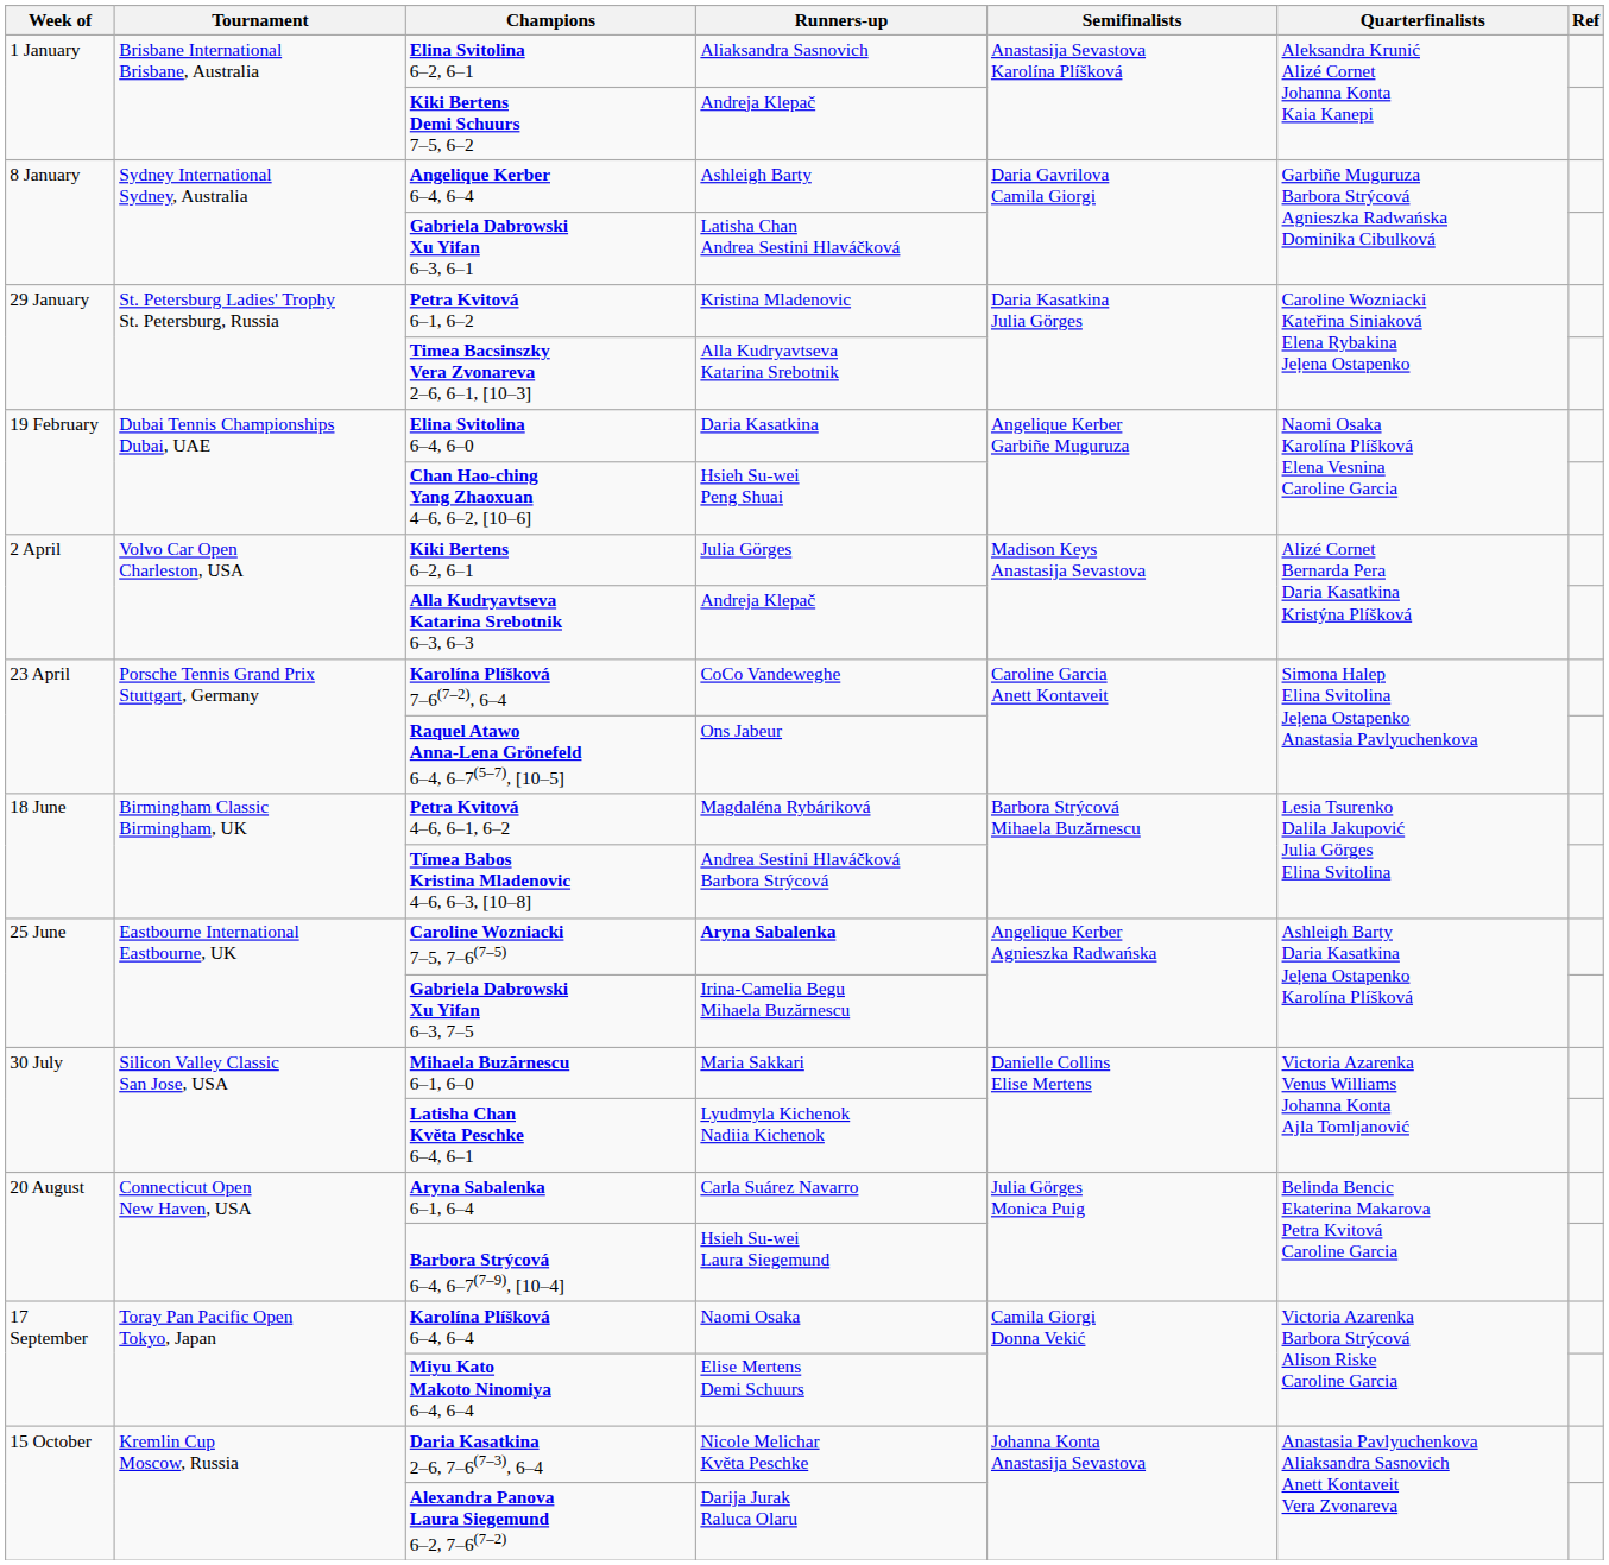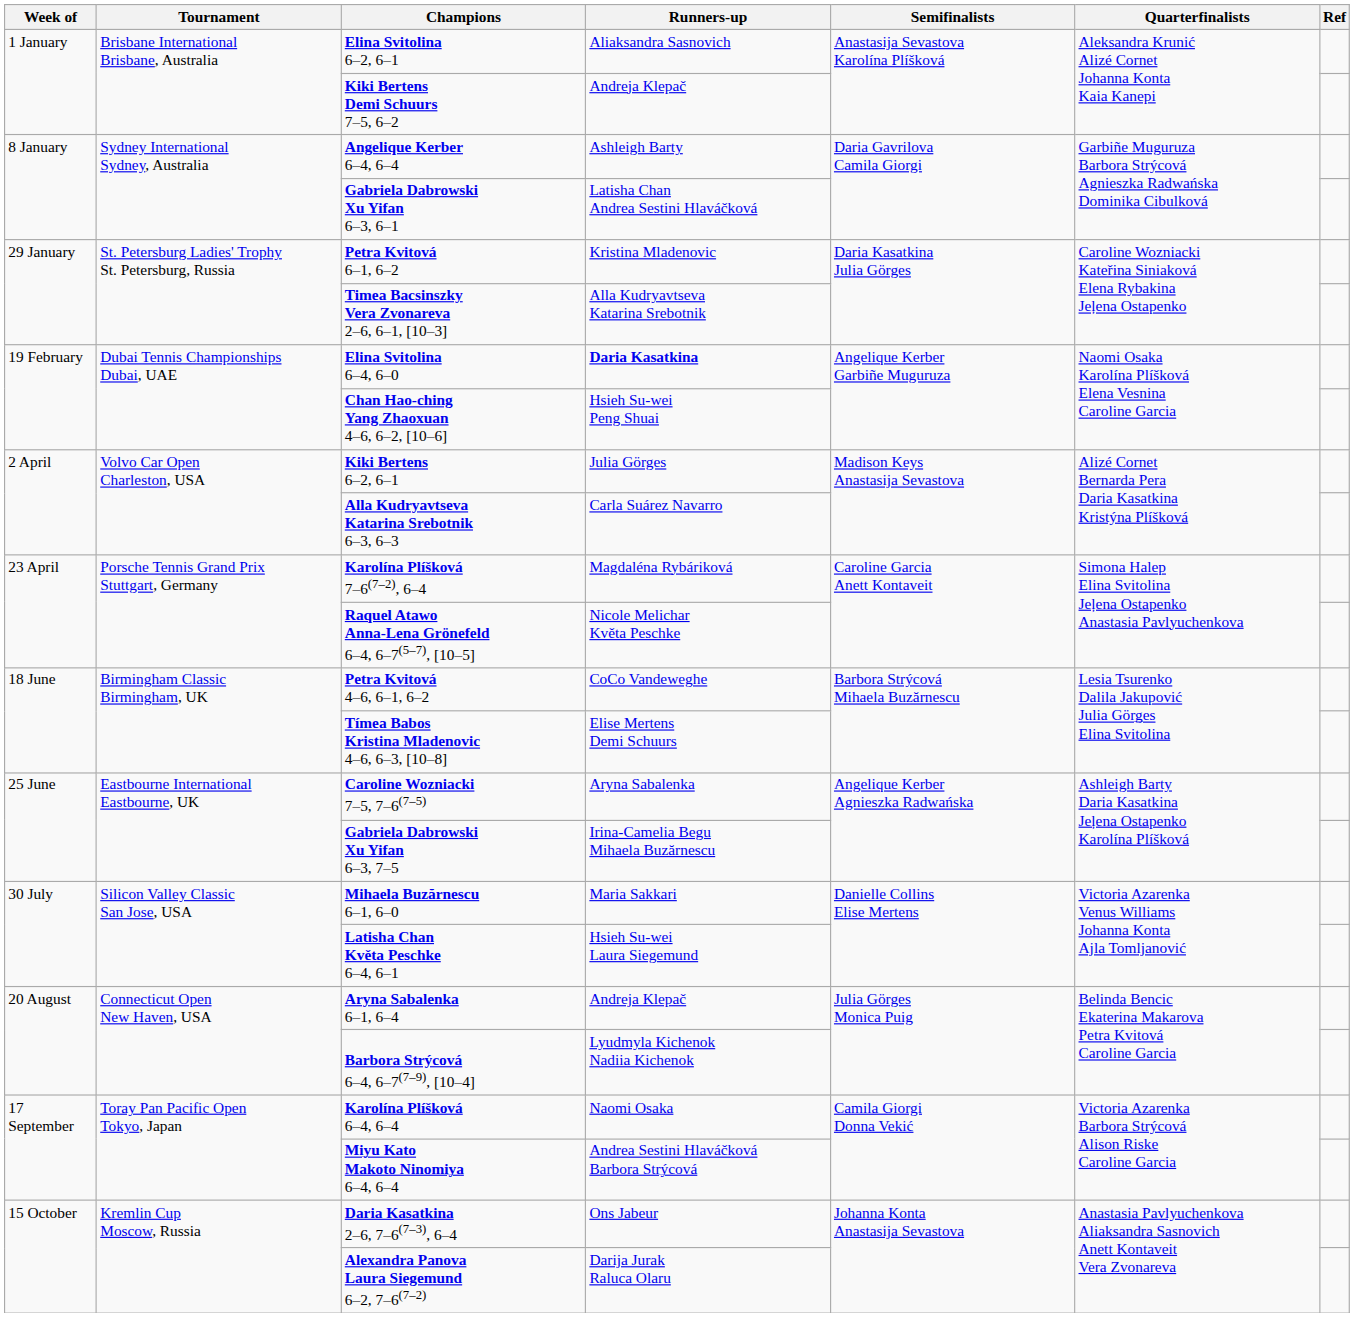 <table class="wikitable" style="font-size:85%;">
 <tr>
 <th width="75">Week of</th>
 <th width="210">Tournament</th>
 <th width="210">Champions</th>
 <th width="210">Runners-up</th>
 <th width="210">Semifinalists</th>
 <th width="210">Quarterfinalists</th>
 <th>Ref</th>
 </tr>
 <tr valign=top>
 <td rowspan=2>1 January</td>
 <td rowspan=2><a href='#'>Brisbane International</a><br> <a href='#'>Brisbane</a>, Australia</td>
 <td> <strong><a href='#'>Elina Svitolina</a></strong> <br> 6–2, 6–1</td>
 <td> <a href='#'>Aliaksandra Sasnovich</a></td>
 <td rowspan=2> <a href='#'>Anastasija Sevastova</a><br> <a href='#'>Karolína Plíšková</a></td>
 <td rowspan=2> <a href='#'>Aleksandra Krunić</a><br> <a href='#'>Alizé Cornet</a><br> <a href='#'>Johanna Konta</a><br> <a href='#'>Kaia Kanepi</a></td>
 <td></td>
 </tr>
 <tr valign=top>
 <td> <strong><a href='#'>Kiki Bertens</a></strong> <br>  <strong><a href='#'>Demi Schuurs</a></strong> <br> 7–5, 6–2</td>
 <td> <a href='#'>Andreja Klepač</a> <br> </td>
 <td></td>
 </tr>
 <tr valign=top>
 <td rowspan=2>8 January</td>
 <td rowspan=2><a href='#'>Sydney International</a><br> <a href='#'>Sydney</a>, Australia</td>
 <td> <strong><a href='#'>Angelique Kerber</a></strong> <br> 6–4, 6–4</td>
 <td> <a href='#'>Ashleigh Barty</a></td>
 <td rowspan=2> <a href='#'>Daria Gavrilova</a><br> <a href='#'>Camila Giorgi</a></td>
 <td rowspan=2> <a href='#'>Garbiñe Muguruza</a><br> <a href='#'>Barbora Strýcová</a><br> <a href='#'>Agnieszka Radwańska</a><br> <a href='#'>Dominika Cibulková</a></td>
 <td></td>
 </tr>
 <tr valign=top>
 <td> <strong><a href='#'>Gabriela Dabrowski</a></strong> <br>  <strong><a href='#'>Xu Yifan</a></strong> <br> 6–3, 6–1</td>
 <td> <a href='#'>Latisha Chan</a> <br>  <a href='#'>Andrea Sestini Hlaváčková</a></td>
 <td></td>
 </tr>
 <tr valign=top>
 <td rowspan=2>29 January</td>
 <td rowspan=2><a href='#'>St. Petersburg Ladies' Trophy</a><br> St. Petersburg, Russia</td>
 <td> <strong><a href='#'>Petra Kvitová</a></strong> <br> 6–1, 6–2</td>
 <td> <a href='#'>Kristina Mladenovic</a></td>
 <td rowspan=2> <a href='#'>Daria Kasatkina</a><br> <a href='#'>Julia Görges</a></td>
 <td rowspan=2> <a href='#'>Caroline Wozniacki</a><br> <a href='#'>Kateřina Siniaková</a><br> <a href='#'>Elena Rybakina</a><br> <a href='#'>Jeļena Ostapenko</a></td>
 <td></td>
 </tr>
 <tr valign=top>
 <td> <strong><a href='#'>Timea Bacsinszky</a></strong> <br>  <strong><a href='#'>Vera Zvonareva</a></strong> <br> 2–6, 6–1, [10–3]</td>
 <td> <a href='#'>Alla Kudryavtseva</a> <br>  <a href='#'>Katarina Srebotnik</a></td>
 <td></td>
 </tr>
 <tr valign=top>
 <td rowspan=2>19 February</td>
 <td rowspan=2><a href='#'>Dubai Tennis Championships</a><br> <a href='#'>Dubai</a>, UAE</td>
 <td> <strong><a href='#'>Elina Svitolina</a></strong><br>6–4, 6–0</td>
-<td> <a href='#'>Daria Kasatkina</a></td>
+<td><strong> <a href='#'>Daria Kasatkina</a></strong></td>
 <td rowspan=2> <a href='#'>Angelique Kerber</a><br> <a href='#'>Garbiñe Muguruza</a></td>
 <td rowspan=2> <a href='#'>Naomi Osaka</a><br> <a href='#'>Karolína Plíšková</a><br> <a href='#'>Elena Vesnina</a><br> <a href='#'>Caroline Garcia</a></td>
 <td></td>
 </tr>
 <tr valign=top>
 <td> <strong><a href='#'>Chan Hao-ching</a></strong><br> <strong><a href='#'>Yang Zhaoxuan</a></strong> <br> 4–6, 6–2, [10–6]</td>
 <td> <a href='#'>Hsieh Su-wei</a><br> <a href='#'>Peng Shuai</a></td>
 <td></td>
 </tr>
 <tr valign=top>
 <td rowspan=2>2 April</td>
 <td rowspan=2><a href='#'>Volvo Car Open</a><br> <a href='#'>Charleston</a>, USA</td>
 <td> <strong><a href='#'>Kiki Bertens</a></strong> <br> 6–2, 6–1</td>
 <td> <a href='#'>Julia Görges</a></td>
 <td rowspan=2> <a href='#'>Madison Keys</a><br> <a href='#'>Anastasija Sevastova</a></td>
 <td rowspan=2> <a href='#'>Alizé Cornet</a><br> <a href='#'>Bernarda Pera</a><br> <a href='#'>Daria Kasatkina</a><br> <a href='#'>Kristýna Plíšková</a></td>
 <td></td>
 </tr>
 <tr valign=top>
 <td> <strong><a href='#'>Alla Kudryavtseva</a></strong> <br>  <strong><a href='#'>Katarina Srebotnik</a></strong> <br> 6–3, 6–3</td>
-<td> <a href='#'>Andreja Klepač</a> <br> </td>
+<td> <a href='#'>Carla Suárez Navarro</a></td>
 <td></td>
 </tr>
 <tr valign=top>
 <td rowspan=2>23 April</td>
 <td rowspan=2><a href='#'>Porsche Tennis Grand Prix</a><br> <a href='#'>Stuttgart</a>, Germany</td>
 <td> <strong><a href='#'>Karolína Plíšková</a></strong> <br> 7–6<sup>(7–2)</sup>, 6–4</td>
-<td> <a href='#'>CoCo Vandeweghe</a></td>
+<td> <a href='#'>Magdaléna Rybáriková</a></td>
 <td rowspan=2> <a href='#'>Caroline Garcia</a><br> <a href='#'>Anett Kontaveit</a></td>
 <td rowspan=2> <a href='#'>Simona Halep</a><br> <a href='#'>Elina Svitolina</a><br> <a href='#'>Jeļena Ostapenko</a><br> <a href='#'>Anastasia Pavlyuchenkova</a></td>
 <td></td>
 </tr>
 <tr valign=top>
 <td> <strong><a href='#'>Raquel Atawo</a></strong> <br>  <strong><a href='#'>Anna-Lena Grönefeld</a></strong> <br> 6–4, 6–7<sup>(5–7)</sup>, [10–5]</td>
-<td> <a href='#'>Ons Jabeur</a></td>
+<td> <a href='#'>Nicole Melichar</a> <br>  <a href='#'>Květa Peschke</a></td>
 <td></td>
 </tr>
 <tr valign=top>
 <td rowspan=2>18 June</td>
 <td rowspan=2><a href='#'>Birmingham Classic</a><br><a href='#'>Birmingham</a>, UK</td>
 <td> <strong><a href='#'>Petra Kvitová</a></strong> <br> 4–6, 6–1, 6–2</td>
-<td> <a href='#'>Magdaléna Rybáriková</a></td>
+<td> <a href='#'>CoCo Vandeweghe</a></td>
 <td rowspan=2> <a href='#'>Barbora Strýcová</a><br> <a href='#'>Mihaela Buzărnescu</a></td>
 <td rowspan=2> <a href='#'>Lesia Tsurenko</a><br> <a href='#'>Dalila Jakupović</a><br> <a href='#'>Julia Görges</a><br> <a href='#'>Elina Svitolina</a></td>
 <td></td>
 </tr>
 <tr valign=top>
 <td> <strong><a href='#'>Tímea Babos</a></strong> <br>  <strong><a href='#'>Kristina Mladenovic</a></strong> <br> 4–6, 6–3, [10–8]</td>
-<td> <a href='#'>Andrea Sestini Hlaváčková</a> <br>  <a href='#'>Barbora Strýcová</a></td>
+<td> <a href='#'>Elise Mertens</a> <br>  <a href='#'>Demi Schuurs</a></td>
 <td></td>
 </tr>
 <tr valign=top>
 <td rowspan=2>25 June</td>
 <td rowspan=2><a href='#'>Eastbourne International</a><br> <a href='#'>Eastbourne</a>, UK</td>
 <td> <strong><a href='#'>Caroline Wozniacki</a></strong> <br> 7–5, 7–6<sup>(7–5)</sup></td>
-<td><strong> <a href='#'>Aryna Sabalenka</a></strong></td>
+<td> <a href='#'>Aryna Sabalenka</a></td>
 <td rowspan=2> <a href='#'>Angelique Kerber</a> <br>  <a href='#'>Agnieszka Radwańska</a></td>
 <td rowspan=2> <a href='#'>Ashleigh Barty</a><br>  <a href='#'>Daria Kasatkina</a><br> <a href='#'>Jeļena Ostapenko</a><br> <a href='#'>Karolína Plíšková</a></td>
 <td></td>
 </tr>
 <tr valign=top>
 <td> <strong><a href='#'>Gabriela Dabrowski</a></strong> <br>  <strong><a href='#'>Xu Yifan</a></strong> <br>  6–3, 7–5</td>
 <td> <a href='#'>Irina-Camelia Begu</a> <br>  <a href='#'>Mihaela Buzărnescu</a></td>
 <td></td>
 </tr>
 <tr valign=top>
 <td rowspan=2>30 July</td>
 <td rowspan=2><a href='#'>Silicon Valley Classic</a><br> <a href='#'>San Jose</a>, USA</td>
 <td> <strong><a href='#'>Mihaela Buzărnescu</a></strong> <br> 6–1, 6–0</td>
 <td> <a href='#'>Maria Sakkari</a></td>
 <td rowspan=2> <a href='#'>Danielle Collins</a><br> <a href='#'>Elise Mertens</a></td>
 <td rowspan=2> <a href='#'>Victoria Azarenka</a><br> <a href='#'>Venus Williams</a><br> <a href='#'>Johanna Konta</a><br> <a href='#'>Ajla Tomljanović</a></td>
 <td></td>
 </tr>
 <tr valign=top>
 <td> <strong><a href='#'>Latisha Chan</a></strong> <br>  <strong><a href='#'>Květa Peschke</a></strong> <br> 6–4, 6–1</td>
-<td> <a href='#'>Lyudmyla Kichenok</a> <br>  <a href='#'>Nadiia Kichenok</a></td>
+<td> <a href='#'>Hsieh Su-wei</a><br> <a href='#'>Laura Siegemund</a></td>
 <td></td>
 </tr>
 <tr valign=top>
 <td rowspan=2>20 August</td>
 <td rowspan=2><a href='#'>Connecticut Open</a><br> <a href='#'>New Haven</a>, USA</td>
 <td> <strong><a href='#'>Aryna Sabalenka</a></strong> <br> 6–1, 6–4</td>
-<td> <a href='#'>Carla Suárez Navarro</a></td>
+<td> <a href='#'>Andreja Klepač</a> <br> </td>
 <td rowspan=2> <a href='#'>Julia Görges</a><br> <a href='#'>Monica Puig</a></td>
 <td rowspan=2> <a href='#'>Belinda Bencic</a><br> <a href='#'>Ekaterina Makarova</a><br> <a href='#'>Petra Kvitová</a><br> <a href='#'>Caroline Garcia</a></td>
 <td></td>
 </tr>
 <tr valign=top>
 <td> <strong></strong> <br>  <strong><a href='#'>Barbora Strýcová</a></strong> <br> 6–4, 6–7<sup>(7–9)</sup>, [10–4]</td>
-<td> <a href='#'>Hsieh Su-wei</a><br> <a href='#'>Laura Siegemund</a></td>
+<td> <a href='#'>Lyudmyla Kichenok</a> <br>  <a href='#'>Nadiia Kichenok</a></td>
 <td></td>
 </tr>
 <tr valign=top>
 <td rowspan=2>17 September</td>
 <td rowspan=2><a href='#'>Toray Pan Pacific Open</a><br> <a href='#'>Tokyo</a>, Japan</td>
 <td> <strong><a href='#'>Karolína Plíšková</a></strong> <br> 6–4, 6–4</td>
 <td> <a href='#'>Naomi Osaka</a></td>
 <td rowspan=2> <a href='#'>Camila Giorgi</a><br> <a href='#'>Donna Vekić</a></td>
 <td rowspan=2> <a href='#'>Victoria Azarenka</a><br> <a href='#'>Barbora Strýcová</a><br> <a href='#'>Alison Riske</a><br> <a href='#'>Caroline Garcia</a></td>
 <td></td>
 </tr>
 <tr valign=top>
 <td> <strong><a href='#'>Miyu Kato</a></strong> <br>  <strong><a href='#'>Makoto Ninomiya</a></strong> <br> 6–4, 6–4</td>
-<td> <a href='#'>Elise Mertens</a> <br>  <a href='#'>Demi Schuurs</a></td>
+<td> <a href='#'>Andrea Sestini Hlaváčková</a> <br>  <a href='#'>Barbora Strýcová</a></td>
 <td></td>
 </tr>
 <tr valign=top>
 <td rowspan=2>15 October</td>
 <td rowspan=2><a href='#'>Kremlin Cup</a><br><a href='#'>Moscow</a>, Russia</td>
 <td> <strong><a href='#'>Daria Kasatkina</a></strong> <br> 2–6, 7–6<sup>(7–3)</sup>, 6–4</td>
-<td> <a href='#'>Nicole Melichar</a> <br>  <a href='#'>Květa Peschke</a></td>
+<td> <a href='#'>Ons Jabeur</a></td>
 <td rowspan=2> <a href='#'>Johanna Konta</a><br> <a href='#'>Anastasija Sevastova</a></td>
 <td rowspan=2> <a href='#'>Anastasia Pavlyuchenkova</a><br> <a href='#'>Aliaksandra Sasnovich</a><br> <a href='#'>Anett Kontaveit</a><br> <a href='#'>Vera Zvonareva</a></td>
 <td></td>
 </tr>
 <tr valign=top>
 <td> <strong><a href='#'>Alexandra Panova</a></strong> <br>  <strong><a href='#'>Laura Siegemund</a></strong> <br> 6–2, 7–6<sup>(7–2)</sup></td>
 <td> <a href='#'>Darija Jurak</a> <br>  <a href='#'>Raluca Olaru</a></td>
 <td></td>
 </tr>
 </table>
